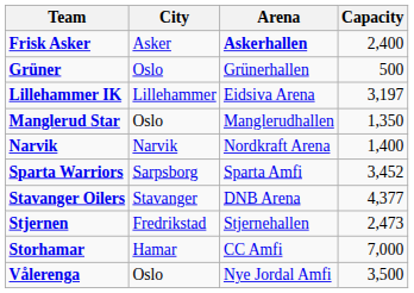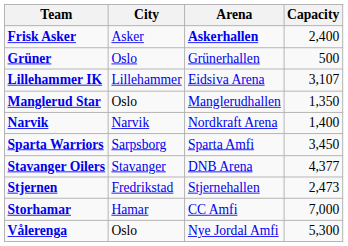 <table class="wikitable sortable">
 <tr>
 <th>Team</th>
 <th>City</th>
 <th>Arena</th>
 <th>Capacity</th>
 </tr>
 <tr>
 <td><strong><a href='#'>Frisk Asker</a></strong></td>
 <td><a href='#'>Asker</a></td>
 <td><strong><a href='#'>Askerhallen</a></strong></td>
 <td align="right">2,400</td>
 </tr>
 <tr>
 <td><strong><a href='#'>Grüner</a></strong></td>
 <td><a href='#'>Oslo</a></td>
 <td><a href='#'>Grünerhallen</a></td>
 <td align="right">500</td>
 </tr>
 <tr>
 <td><strong><a href='#'>Lillehammer IK</a></strong></td>
 <td><a href='#'>Lillehammer</a></td>
 <td><a href='#'>Eidsiva Arena</a></td>
-<td align="right">3,197</td>
+<td align="right">3,107</td>
 </tr>
 <tr>
 <td><strong><a href='#'>Manglerud Star</a></strong></td>
 <td>Oslo</td>
 <td><a href='#'>Manglerudhallen</a></td>
 <td align="right">1,350</td>
 </tr>
 <tr>
 <td><strong><a href='#'>Narvik</a></strong></td>
 <td><a href='#'>Narvik</a></td>
 <td><a href='#'>Nordkraft Arena</a></td>
 <td align="right">1,400</td>
 </tr>
 <tr>
 <td><strong><a href='#'>Sparta Warriors</a></strong></td>
 <td><a href='#'>Sarpsborg</a></td>
 <td><a href='#'>Sparta Amfi</a></td>
-<td align="right">3,452</td>
+<td align="right">3,450</td>
 </tr>
 <tr>
 <td><strong><a href='#'>Stavanger Oilers</a></strong></td>
 <td><a href='#'>Stavanger</a></td>
 <td><a href='#'>DNB Arena</a></td>
 <td align="right">4,377</td>
 </tr>
 <tr>
 <td><strong><a href='#'>Stjernen</a></strong></td>
 <td><a href='#'>Fredrikstad</a></td>
 <td><a href='#'>Stjernehallen</a></td>
 <td align="right">2,473</td>
 </tr>
 <tr>
 <td><strong><a href='#'>Storhamar</a></strong></td>
 <td><a href='#'>Hamar</a></td>
 <td><a href='#'>CC Amfi</a></td>
 <td align="right">7,000</td>
 </tr>
 <tr>
 <td><strong><a href='#'>Vålerenga</a></strong></td>
 <td>Oslo</td>
 <td><a href='#'>Nye Jordal Amfi</a></td>
-<td align="right">3,500</td>
+<td align="right">5,300</td>
 </tr>
 </table>
